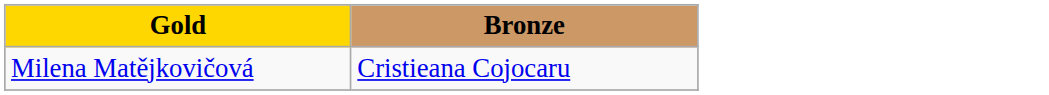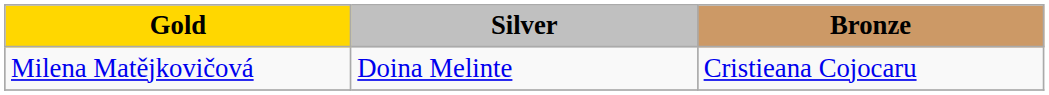 <table class="wikitable" style="text-align:left">
 <tr align="center">
 <td width=200 bgcolor=gold><strong>Gold</strong></td>
+<td width=200 bgcolor=silver><strong>Silver</strong></td>
 <td width=200 bgcolor=CC9966><strong>Bronze</strong></td>
 </tr>
 <tr>
 <td><a href='#'>Milena Matějkovičová</a><br><em></em></td>
+<td><a href='#'>Doina Melinte</a><br><em></em></td>
 <td><a href='#'>Cristieana Cojocaru</a><br><em></em></td>
 </tr>
 </table>
